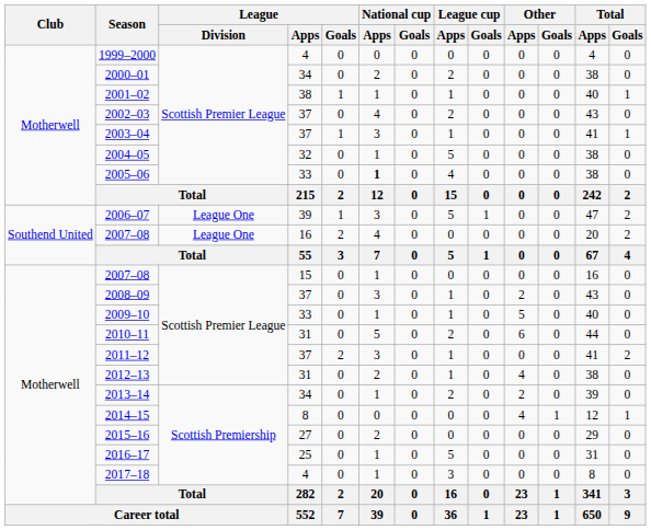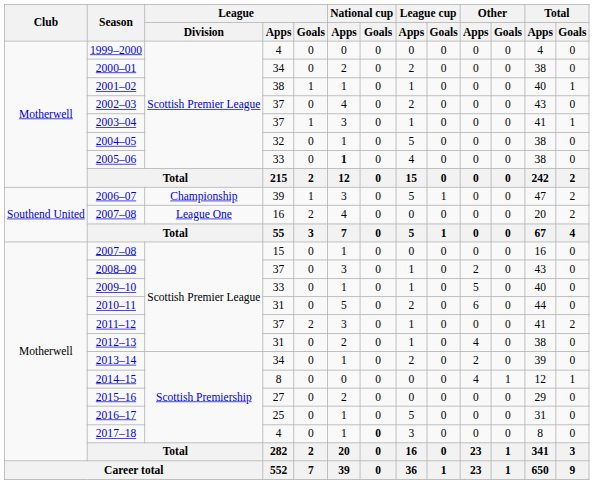 <table class="wikitable" style="text-align:center">
 <tr>
 <th rowspan="2">Club</th>
 <th rowspan="2">Season</th>
 <th colspan="3">League</th>
 <th colspan="2">National cup</th>
 <th colspan="2">League cup</th>
 <th colspan="2">Other</th>
 <th colspan="2">Total</th>
 </tr>
 <tr>
 <th>Division</th>
 <th>Apps</th>
 <th>Goals</th>
 <th>Apps</th>
 <th>Goals</th>
 <th>Apps</th>
 <th>Goals</th>
 <th>Apps</th>
 <th>Goals</th>
 <th>Apps</th>
 <th>Goals</th>
 </tr>
 <tr>
 <td rowspan="8"><a href='#'>Motherwell</a></td>
 <td><a href='#'>1999–2000</a></td>
 <td rowspan="7"><a href='#'>Scottish Premier League</a></td>
 <td>4</td>
 <td>0</td>
 <td>0</td>
 <td>0</td>
 <td>0</td>
 <td>0</td>
 <td>0</td>
 <td>0</td>
 <td>4</td>
 <td>0</td>
 </tr>
 <tr>
 <td><a href='#'>2000–01</a></td>
 <td>34</td>
 <td>0</td>
 <td>2</td>
 <td>0</td>
 <td>2</td>
 <td>0</td>
 <td>0</td>
 <td>0</td>
 <td>38</td>
 <td>0</td>
 </tr>
 <tr>
 <td><a href='#'>2001–02</a></td>
 <td>38</td>
 <td>1</td>
 <td>1</td>
 <td>0</td>
 <td>1</td>
 <td>0</td>
 <td>0</td>
 <td>0</td>
 <td>40</td>
 <td>1</td>
 </tr>
 <tr>
 <td><a href='#'>2002–03</a></td>
 <td>37</td>
 <td>0</td>
 <td>4</td>
 <td>0</td>
 <td>2</td>
 <td>0</td>
 <td>0</td>
 <td>0</td>
 <td>43</td>
 <td>0</td>
 </tr>
 <tr>
 <td><a href='#'>2003–04</a></td>
 <td>37</td>
 <td>1</td>
 <td>3</td>
 <td>0</td>
 <td>1</td>
 <td>0</td>
 <td>0</td>
 <td>0</td>
 <td>41</td>
 <td>1</td>
 </tr>
 <tr>
 <td><a href='#'>2004–05</a></td>
 <td>32</td>
 <td>0</td>
 <td>1</td>
 <td>0</td>
 <td>5</td>
 <td>0</td>
 <td>0</td>
 <td>0</td>
 <td>38</td>
 <td>0</td>
 </tr>
 <tr>
 <td><a href='#'>2005–06</a></td>
 <td>33</td>
 <td>0</td>
 <td><strong>1</strong></td>
 <td>0</td>
 <td>4</td>
 <td>0</td>
 <td>0</td>
 <td>0</td>
 <td>38</td>
 <td>0</td>
 </tr>
 <tr>
 <th colspan="2">Total</th>
 <th>215</th>
 <th>2</th>
 <th>12</th>
 <th>0</th>
 <th>15</th>
 <th>0</th>
 <th>0</th>
 <th>0</th>
 <th>242</th>
 <th>2</th>
 </tr>
 <tr>
 <td rowspan="3"><a href='#'>Southend United</a></td>
 <td><a href='#'>2006–07</a></td>
-<td><a href='#'>League One</a></td>
+<td><a href='#'>Championship</a></td>
 <td>39</td>
 <td>1</td>
 <td>3</td>
 <td>0</td>
 <td>5</td>
 <td>1</td>
 <td>0</td>
 <td>0</td>
 <td>47</td>
 <td>2</td>
 </tr>
 <tr>
 <td><a href='#'>2007–08</a></td>
 <td><a href='#'>League One</a></td>
 <td>16</td>
 <td>2</td>
 <td>4</td>
 <td>0</td>
 <td>0</td>
 <td>0</td>
 <td>0</td>
 <td>0</td>
 <td>20</td>
 <td>2</td>
 </tr>
 <tr>
 <th colspan="2">Total</th>
 <th>55</th>
 <th>3</th>
 <th>7</th>
 <th>0</th>
 <th>5</th>
 <th>1</th>
 <th>0</th>
 <th>0</th>
 <th>67</th>
 <th>4</th>
 </tr>
 <tr>
 <td rowspan="12">Motherwell</td>
 <td><a href='#'>2007–08</a></td>
 <td rowspan="6">Scottish Premier League</td>
 <td>15</td>
 <td>0</td>
 <td>1</td>
 <td>0</td>
 <td>0</td>
 <td>0</td>
 <td>0</td>
 <td>0</td>
 <td>16</td>
 <td>0</td>
 </tr>
 <tr>
 <td><a href='#'>2008–09</a></td>
 <td>37</td>
 <td>0</td>
 <td>3</td>
 <td>0</td>
 <td>1</td>
 <td>0</td>
 <td>2</td>
 <td>0</td>
 <td>43</td>
 <td>0</td>
 </tr>
 <tr>
 <td><a href='#'>2009–10</a></td>
 <td>33</td>
 <td>0</td>
 <td>1</td>
 <td>0</td>
 <td>1</td>
 <td>0</td>
 <td>5</td>
 <td>0</td>
 <td>40</td>
 <td>0</td>
 </tr>
 <tr>
 <td><a href='#'>2010–11</a></td>
 <td>31</td>
 <td>0</td>
 <td>5</td>
 <td>0</td>
 <td>2</td>
 <td>0</td>
 <td>6</td>
 <td>0</td>
 <td>44</td>
 <td>0</td>
 </tr>
 <tr>
 <td><a href='#'>2011–12</a></td>
 <td>37</td>
 <td>2</td>
 <td>3</td>
 <td>0</td>
 <td>1</td>
 <td>0</td>
 <td>0</td>
 <td>0</td>
 <td>41</td>
 <td>2</td>
 </tr>
 <tr>
 <td><a href='#'>2012–13</a></td>
 <td>31</td>
 <td>0</td>
 <td>2</td>
 <td>0</td>
 <td>1</td>
 <td>0</td>
 <td>4</td>
 <td>0</td>
 <td>38</td>
 <td>0</td>
 </tr>
 <tr>
 <td><a href='#'>2013–14</a></td>
 <td rowspan="5"><a href='#'>Scottish Premiership</a></td>
 <td>34</td>
 <td>0</td>
 <td>1</td>
 <td>0</td>
 <td>2</td>
 <td>0</td>
 <td>2</td>
 <td>0</td>
 <td>39</td>
 <td>0</td>
 </tr>
 <tr>
 <td><a href='#'>2014–15</a></td>
 <td>8</td>
 <td>0</td>
 <td>0</td>
 <td>0</td>
 <td>0</td>
 <td>0</td>
 <td>4</td>
 <td>1</td>
 <td>12</td>
 <td>1</td>
 </tr>
 <tr>
 <td><a href='#'>2015–16</a></td>
 <td>27</td>
 <td>0</td>
 <td>2</td>
 <td>0</td>
 <td>0</td>
 <td>0</td>
 <td>0</td>
 <td>0</td>
 <td>29</td>
 <td>0</td>
 </tr>
 <tr>
 <td><a href='#'>2016–17</a></td>
 <td>25</td>
 <td>0</td>
 <td>1</td>
 <td>0</td>
 <td>5</td>
 <td>0</td>
 <td>0</td>
 <td>0</td>
 <td>31</td>
 <td>0</td>
 </tr>
 <tr>
 <td><a href='#'>2017–18</a></td>
 <td>4</td>
 <td>0</td>
 <td>1</td>
-<td>0</td>
+<td><strong>0</strong></td>
 <td>3</td>
 <td>0</td>
 <td>0</td>
 <td>0</td>
 <td>8</td>
 <td>0</td>
 </tr>
 <tr>
 <th colspan="2">Total</th>
 <th>282</th>
 <th>2</th>
 <th>20</th>
 <th>0</th>
 <th>16</th>
 <th>0</th>
 <th>23</th>
 <th>1</th>
 <th>341</th>
 <th>3</th>
 </tr>
 <tr>
 <th colspan="3">Career total</th>
 <th>552</th>
 <th>7</th>
 <th>39</th>
 <th>0</th>
 <th>36</th>
 <th>1</th>
 <th>23</th>
 <th>1</th>
 <th>650</th>
 <th>9</th>
 </tr>
 </table>
